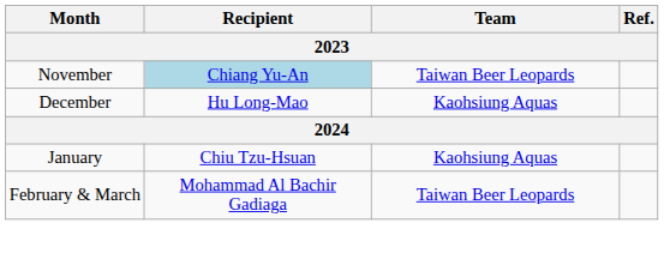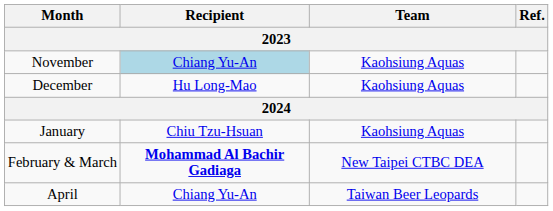 <table class="wikitable" style="text-align: center;">
 <tr>
 <th>Month</th>
 <th style="width:200px;">Recipient</th>
 <th style="width:220px;">Team</th>
 <th style="width:20px;">Ref.</th>
 </tr>
 <tr>
 <th colspan=4>2023</th>
 </tr>
 <tr>
 <td>November</td>
 <td style="background: lightblue;"><a href='#'>Chiang Yu-An</a></td>
-<td><a href='#'>Taiwan Beer Leopards</a></td>
+<td><a href='#'>Kaohsiung Aquas</a></td>
 <td></td>
 </tr>
 <tr>
 <td>December</td>
 <td><a href='#'>Hu Long-Mao</a></td>
 <td><a href='#'>Kaohsiung Aquas</a></td>
 <td></td>
 </tr>
 <tr>
 <th colspan=4>2024</th>
 </tr>
 <tr>
 <td>January</td>
 <td><a href='#'>Chiu Tzu-Hsuan</a></td>
 <td><a href='#'>Kaohsiung Aquas</a></td>
 <td></td>
 </tr>
 <tr>
 <td>February & March</td>
-<td><a href='#'>Mohammad Al Bachir Gadiaga</a></td>
+<td><strong><a href='#'>Mohammad Al Bachir Gadiaga</a></strong></td>
+<td><a href='#'>New Taipei CTBC DEA</a></td>
+<td></td>
+</tr>
+<tr>
+<td>April</td>
+<td><a href='#'>Chiang Yu-An</a></td>
 <td><a href='#'>Taiwan Beer Leopards</a></td>
 <td></td>
 </tr>
 </table>
